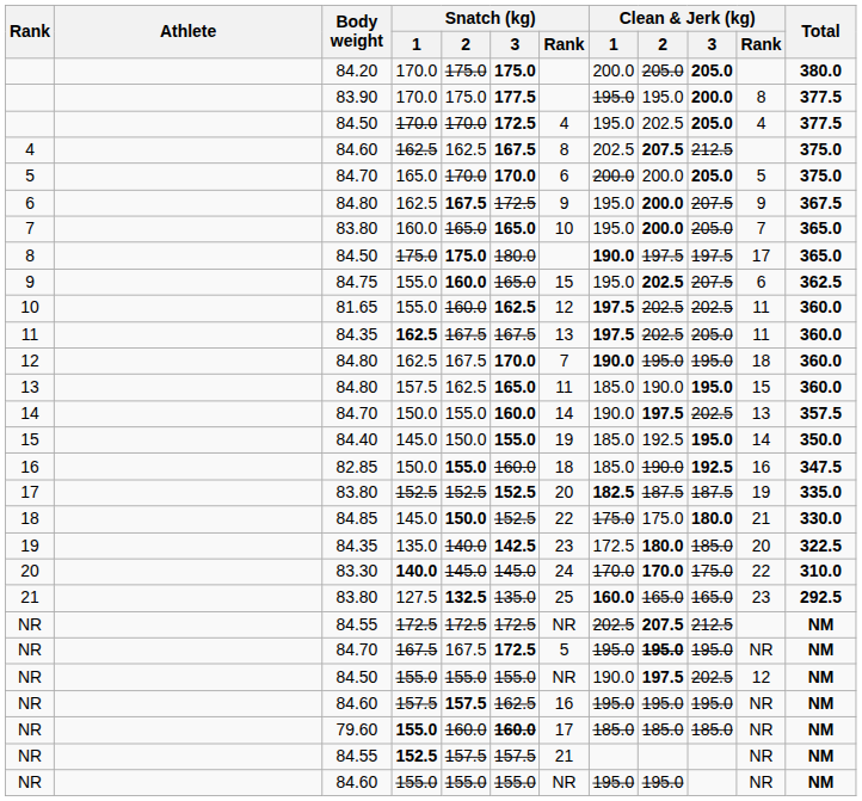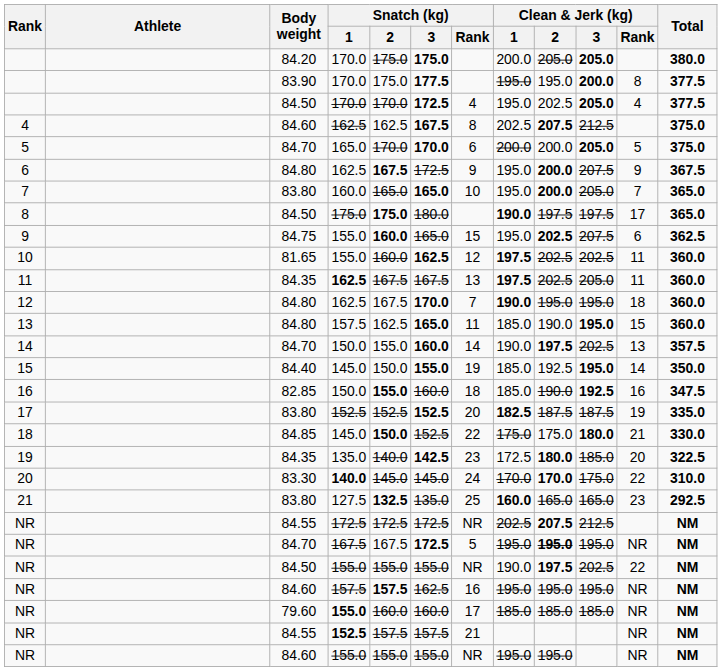 <table class = "wikitable" style="text-align:center;">
 <tr>
 <th rowspan=2 width=40>Rank</th>
 <th rowspan=2 width=250>Athlete</th>
 <th rowspan=2 width=60>Body weight</th>
 <th colspan=4>Snatch (kg)</th>
 <th colspan=4>Clean & Jerk (kg)</th>
 <th rowspan=2 width=60>Total</th>
 </tr>
 <tr>
 <th width=40>1</th>
 <th width=40>2</th>
 <th width=40>3</th>
 <th width=40>Rank</th>
 <th width=40>1</th>
 <th width=40>2</th>
 <th width=40>3</th>
 <th width=40>Rank</th>
 </tr>
 <tr>
 <td></td>
 <td align=left></td>
 <td>84.20</td>
 <td>170.0</td>
 <td><s>175.0</s></td>
 <td><strong>175.0</strong></td>
 <td></td>
 <td>200.0</td>
 <td><s>205.0</s></td>
 <td><strong>205.0</strong></td>
 <td></td>
 <td><strong>380.0</strong></td>
 </tr>
 <tr>
 <td></td>
 <td align=left></td>
 <td>83.90</td>
 <td>170.0</td>
 <td>175.0</td>
 <td><strong>177.5</strong></td>
 <td></td>
 <td><s>195.0</s></td>
 <td>195.0</td>
 <td><strong>200.0</strong></td>
 <td>8</td>
 <td><strong>377.5</strong></td>
 </tr>
 <tr>
 <td></td>
 <td align=left></td>
 <td>84.50</td>
 <td><s>170.0</s></td>
 <td><s>170.0</s></td>
 <td><strong>172.5</strong></td>
 <td>4</td>
 <td>195.0</td>
 <td>202.5</td>
 <td><strong>205.0</strong></td>
 <td>4</td>
 <td><strong>377.5</strong></td>
 </tr>
 <tr>
 <td>4</td>
 <td align=left></td>
 <td>84.60</td>
 <td><s>162.5</s></td>
 <td>162.5</td>
 <td><strong>167.5</strong></td>
 <td>8</td>
 <td>202.5</td>
 <td><strong>207.5</strong></td>
 <td><s>212.5</s></td>
 <td></td>
 <td><strong>375.0</strong></td>
 </tr>
 <tr>
 <td>5</td>
 <td align=left></td>
 <td>84.70</td>
 <td>165.0</td>
 <td><s>170.0</s></td>
 <td><strong>170.0</strong></td>
 <td>6</td>
 <td><s>200.0</s></td>
 <td>200.0</td>
 <td><strong>205.0</strong></td>
 <td>5</td>
 <td><strong>375.0</strong></td>
 </tr>
 <tr>
 <td>6</td>
 <td align=left></td>
 <td>84.80</td>
 <td>162.5</td>
 <td><strong>167.5</strong></td>
 <td><s>172.5</s></td>
 <td>9</td>
 <td>195.0</td>
 <td><strong>200.0</strong></td>
 <td><s>207.5</s></td>
 <td>9</td>
 <td><strong>367.5</strong></td>
 </tr>
 <tr>
 <td>7</td>
 <td align=left></td>
 <td>83.80</td>
 <td>160.0</td>
 <td><s>165.0</s></td>
 <td><strong>165.0</strong></td>
 <td>10</td>
 <td>195.0</td>
 <td><strong>200.0</strong></td>
 <td><s>205.0</s></td>
 <td>7</td>
 <td><strong>365.0</strong></td>
 </tr>
 <tr>
 <td>8</td>
 <td align=left></td>
 <td>84.50</td>
 <td><s>175.0</s></td>
 <td><strong>175.0</strong></td>
 <td><s>180.0</s></td>
 <td></td>
 <td><strong>190.0</strong></td>
 <td><s>197.5</s></td>
 <td><s>197.5</s></td>
 <td>17</td>
 <td><strong>365.0</strong></td>
 </tr>
 <tr>
 <td>9</td>
 <td align=left></td>
 <td>84.75</td>
 <td>155.0</td>
 <td><strong>160.0</strong></td>
 <td><s>165.0</s></td>
 <td>15</td>
 <td>195.0</td>
 <td><strong>202.5</strong></td>
 <td><s>207.5</s></td>
 <td>6</td>
 <td><strong>362.5</strong></td>
 </tr>
 <tr>
 <td>10</td>
 <td align=left></td>
 <td>81.65</td>
 <td>155.0</td>
 <td><s>160.0</s></td>
 <td><strong>162.5</strong></td>
 <td>12</td>
 <td><strong>197.5</strong></td>
 <td><s>202.5</s></td>
 <td><s>202.5</s></td>
 <td>11</td>
 <td><strong>360.0</strong></td>
 </tr>
 <tr>
 <td>11</td>
 <td align=left></td>
 <td>84.35</td>
 <td><strong>162.5</strong></td>
 <td><s>167.5</s></td>
 <td><s>167.5</s></td>
 <td>13</td>
 <td><strong>197.5</strong></td>
 <td><s>202.5</s></td>
 <td><s>205.0</s></td>
 <td>11</td>
 <td><strong>360.0</strong></td>
 </tr>
 <tr>
 <td>12</td>
 <td align=left></td>
 <td>84.80</td>
 <td>162.5</td>
 <td>167.5</td>
 <td><strong>170.0</strong></td>
 <td>7</td>
 <td><strong>190.0</strong></td>
 <td><s>195.0</s></td>
 <td><s>195.0</s></td>
 <td>18</td>
 <td><strong>360.0</strong></td>
 </tr>
 <tr>
 <td>13</td>
 <td align=left></td>
 <td>84.80</td>
 <td>157.5</td>
 <td>162.5</td>
 <td><strong>165.0</strong></td>
 <td>11</td>
 <td>185.0</td>
 <td>190.0</td>
 <td><strong>195.0</strong></td>
 <td>15</td>
 <td><strong>360.0</strong></td>
 </tr>
 <tr>
 <td>14</td>
 <td align=left></td>
 <td>84.70</td>
 <td>150.0</td>
 <td>155.0</td>
 <td><strong>160.0</strong></td>
 <td>14</td>
 <td>190.0</td>
 <td><strong>197.5</strong></td>
 <td><s>202.5</s></td>
 <td>13</td>
 <td><strong>357.5</strong></td>
 </tr>
 <tr>
 <td>15</td>
 <td align=left></td>
 <td>84.40</td>
 <td>145.0</td>
 <td>150.0</td>
 <td><strong>155.0</strong></td>
 <td>19</td>
 <td>185.0</td>
 <td>192.5</td>
 <td><strong>195.0</strong></td>
 <td>14</td>
 <td><strong>350.0</strong></td>
 </tr>
 <tr>
 <td>16</td>
 <td align=left></td>
 <td>82.85</td>
 <td>150.0</td>
 <td><strong>155.0</strong></td>
 <td><s>160.0</s></td>
 <td>18</td>
 <td>185.0</td>
 <td><s>190.0</s></td>
 <td><strong>192.5</strong></td>
 <td>16</td>
 <td><strong>347.5</strong></td>
 </tr>
 <tr>
 <td>17</td>
 <td align=left></td>
 <td>83.80</td>
 <td><s>152.5</s></td>
 <td><s>152.5</s></td>
 <td><strong>152.5</strong></td>
 <td>20</td>
 <td><strong>182.5</strong></td>
 <td><s>187.5</s></td>
 <td><s>187.5</s></td>
 <td>19</td>
 <td><strong>335.0</strong></td>
 </tr>
 <tr>
 <td>18</td>
 <td align=left></td>
 <td>84.85</td>
 <td>145.0</td>
 <td><strong>150.0</strong></td>
 <td><s>152.5</s></td>
 <td>22</td>
 <td><s>175.0</s></td>
 <td>175.0</td>
 <td><strong>180.0</strong></td>
 <td>21</td>
 <td><strong>330.0</strong></td>
 </tr>
 <tr>
 <td>19</td>
 <td align=left></td>
 <td>84.35</td>
 <td>135.0</td>
 <td><s>140.0</s></td>
 <td><strong>142.5</strong></td>
 <td>23</td>
 <td>172.5</td>
 <td><strong>180.0</strong></td>
 <td><s>185.0</s></td>
 <td>20</td>
 <td><strong>322.5</strong></td>
 </tr>
 <tr>
 <td>20</td>
 <td align=left></td>
 <td>83.30</td>
 <td><strong>140.0</strong></td>
 <td><s>145.0</s></td>
 <td><s>145.0</s></td>
 <td>24</td>
 <td><s>170.0</s></td>
 <td><strong>170.0</strong></td>
 <td><s>175.0</s></td>
 <td>22</td>
 <td><strong>310.0</strong></td>
 </tr>
 <tr>
 <td>21</td>
 <td align=left></td>
 <td>83.80</td>
 <td>127.5</td>
 <td><strong>132.5</strong></td>
 <td><s>135.0</s></td>
 <td>25</td>
 <td><strong>160.0</strong></td>
 <td><s>165.0</s></td>
 <td><s>165.0</s></td>
 <td>23</td>
 <td><strong>292.5</strong></td>
 </tr>
 <tr>
 <td>NR</td>
 <td align=left></td>
 <td>84.55</td>
 <td><s>172.5</s></td>
 <td><s>172.5</s></td>
 <td><s>172.5</s></td>
 <td>NR</td>
 <td><s>202.5</s></td>
 <td><strong>207.5</strong></td>
 <td><s>212.5</s></td>
 <td></td>
 <td><strong>NM</strong></td>
 </tr>
 <tr>
 <td>NR</td>
 <td align=left></td>
 <td>84.70</td>
 <td><s>167.5</s></td>
 <td>167.5</td>
 <td><strong>172.5</strong></td>
 <td>5</td>
 <td><s>195.0</s></td>
 <td><strong><s>195.0</s></strong></td>
 <td><s>195.0</s></td>
 <td>NR</td>
 <td><strong>NM</strong></td>
 </tr>
 <tr>
 <td>NR</td>
 <td align=left></td>
 <td>84.50</td>
 <td><s>155.0</s></td>
 <td><s>155.0</s></td>
 <td><s>155.0</s></td>
 <td>NR</td>
 <td>190.0</td>
 <td><strong>197.5</strong></td>
 <td><s>202.5</s></td>
-<td>12</td>
+<td>22</td>
 <td><strong>NM</strong></td>
 </tr>
 <tr>
 <td>NR</td>
 <td align=left></td>
 <td>84.60</td>
 <td><s>157.5</s></td>
 <td><strong>157.5</strong></td>
 <td><s>162.5</s></td>
 <td>16</td>
 <td><s>195.0</s></td>
 <td><s>195.0</s></td>
 <td><s>195.0</s></td>
 <td>NR</td>
 <td><strong>NM</strong></td>
 </tr>
 <tr>
 <td>NR</td>
 <td align=left></td>
 <td>79.60</td>
 <td><strong>155.0</strong></td>
 <td><s>160.0</s></td>
-<td><strong><s>160.0</s></strong></td>
+<td><s>160.0</s></td>
 <td>17</td>
 <td><s>185.0</s></td>
 <td><s>185.0</s></td>
 <td><s>185.0</s></td>
 <td>NR</td>
 <td><strong>NM</strong></td>
 </tr>
 <tr>
 <td>NR</td>
 <td align=left></td>
 <td>84.55</td>
 <td><strong>152.5</strong></td>
 <td><s>157.5</s></td>
 <td><s>157.5</s></td>
 <td>21</td>
 <td></td>
 <td></td>
 <td></td>
 <td>NR</td>
 <td><strong>NM</strong></td>
 </tr>
 <tr>
 <td>NR</td>
 <td align=left></td>
 <td>84.60</td>
 <td><s>155.0</s></td>
 <td><s>155.0</s></td>
 <td><s>155.0</s></td>
 <td>NR</td>
 <td><s>195.0</s></td>
 <td><s>195.0</s></td>
 <td></td>
 <td>NR</td>
 <td><strong>NM</strong></td>
 </tr>
 </table>
